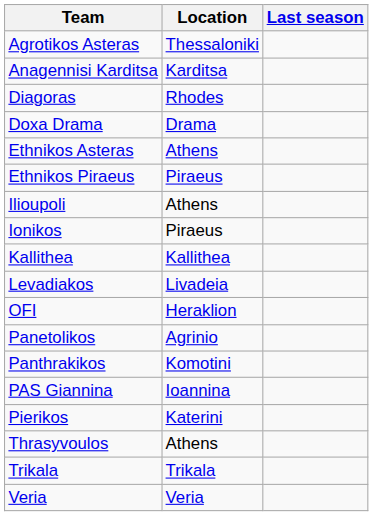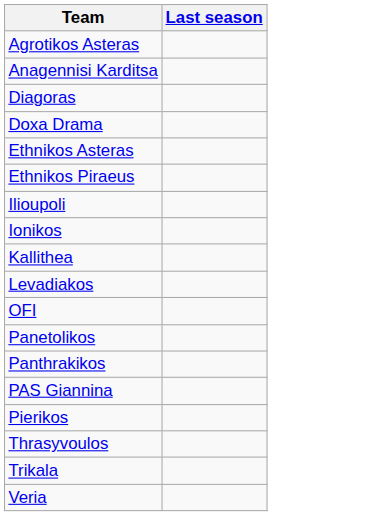 <table class="wikitable sortable">
 <tr>
 <th>Team</th>
-<th>Location</th>
 <th><a href='#'>Last season</a></th>
 </tr>
 <tr>
 <td><a href='#'>Agrotikos Asteras</a></td>
-<td><a href='#'>Thessaloniki</a></td>
 <td></td>
 </tr>
 <tr>
 <td><a href='#'>Anagennisi Karditsa</a></td>
-<td><a href='#'>Karditsa</a></td>
 <td></td>
 </tr>
 <tr>
 <td><a href='#'>Diagoras</a></td>
-<td><a href='#'>Rhodes</a></td>
 <td></td>
 </tr>
 <tr>
 <td><a href='#'>Doxa Drama</a></td>
-<td><a href='#'>Drama</a></td>
 <td></td>
 </tr>
 <tr>
 <td><a href='#'>Ethnikos Asteras</a></td>
-<td><a href='#'>Athens</a></td>
 <td></td>
 </tr>
 <tr>
 <td><a href='#'>Ethnikos Piraeus</a></td>
-<td><a href='#'>Piraeus</a></td>
 <td></td>
 </tr>
 <tr>
 <td><a href='#'>Ilioupoli</a></td>
-<td>Athens</td>
 <td></td>
 </tr>
 <tr>
 <td><a href='#'>Ionikos</a></td>
-<td>Piraeus</td>
 <td></td>
 </tr>
 <tr>
-<td><a href='#'>Kallithea</a></td>
 <td><a href='#'>Kallithea</a></td>
 <td></td>
 </tr>
 <tr>
 <td><a href='#'>Levadiakos</a></td>
-<td><a href='#'>Livadeia</a></td>
 <td></td>
 </tr>
 <tr>
 <td><a href='#'>OFI</a></td>
-<td><a href='#'>Heraklion</a></td>
 <td></td>
 </tr>
 <tr>
 <td><a href='#'>Panetolikos</a></td>
-<td><a href='#'>Agrinio</a></td>
 <td></td>
 </tr>
 <tr>
 <td><a href='#'>Panthrakikos</a></td>
-<td><a href='#'>Komotini</a></td>
 <td></td>
 </tr>
 <tr>
 <td><a href='#'>PAS Giannina</a></td>
-<td><a href='#'>Ioannina</a></td>
 <td></td>
 </tr>
 <tr>
 <td><a href='#'>Pierikos</a></td>
-<td><a href='#'>Katerini</a></td>
 <td></td>
 </tr>
 <tr>
 <td><a href='#'>Thrasyvoulos</a></td>
-<td>Athens</td>
 <td></td>
 </tr>
 <tr>
-<td><a href='#'>Trikala</a></td>
 <td><a href='#'>Trikala</a></td>
 <td></td>
 </tr>
 <tr>
 <td><a href='#'>Veria</a></td>
-<td><a href='#'>Veria</a></td>
 <td></td>
 </tr>
 </table>
